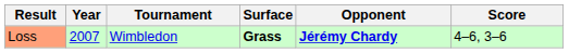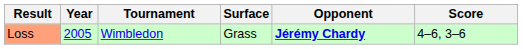 <table class="sortable wikitable">
 <tr>
 <th style="width:65px;">Result</th>
 <th style="width:40px;">Year</th>
 <th style="width:150px;">Tournament</th>
 <th style="width:50px;">Surface</th>
 <th style="width:175px;">Opponent</th>
 <th style="width:125px;" class="unsortable">Score</th>
 </tr>
 <tr style="background:#ccffcc;">
 <td style="background:#ffa07a;">Loss</td>
-<td><a href='#'>2007</a></td>
+<td><a href='#'>2005</a></td>
 <td><a href='#'>Wimbledon</a></td>
-<td><strong>Grass</strong></td>
+<td>Grass</td>
 <td><strong> <a href='#'>Jérémy Chardy</a></strong></td>
 <td>4–6, 3–6</td>
 </tr>
 </table>
